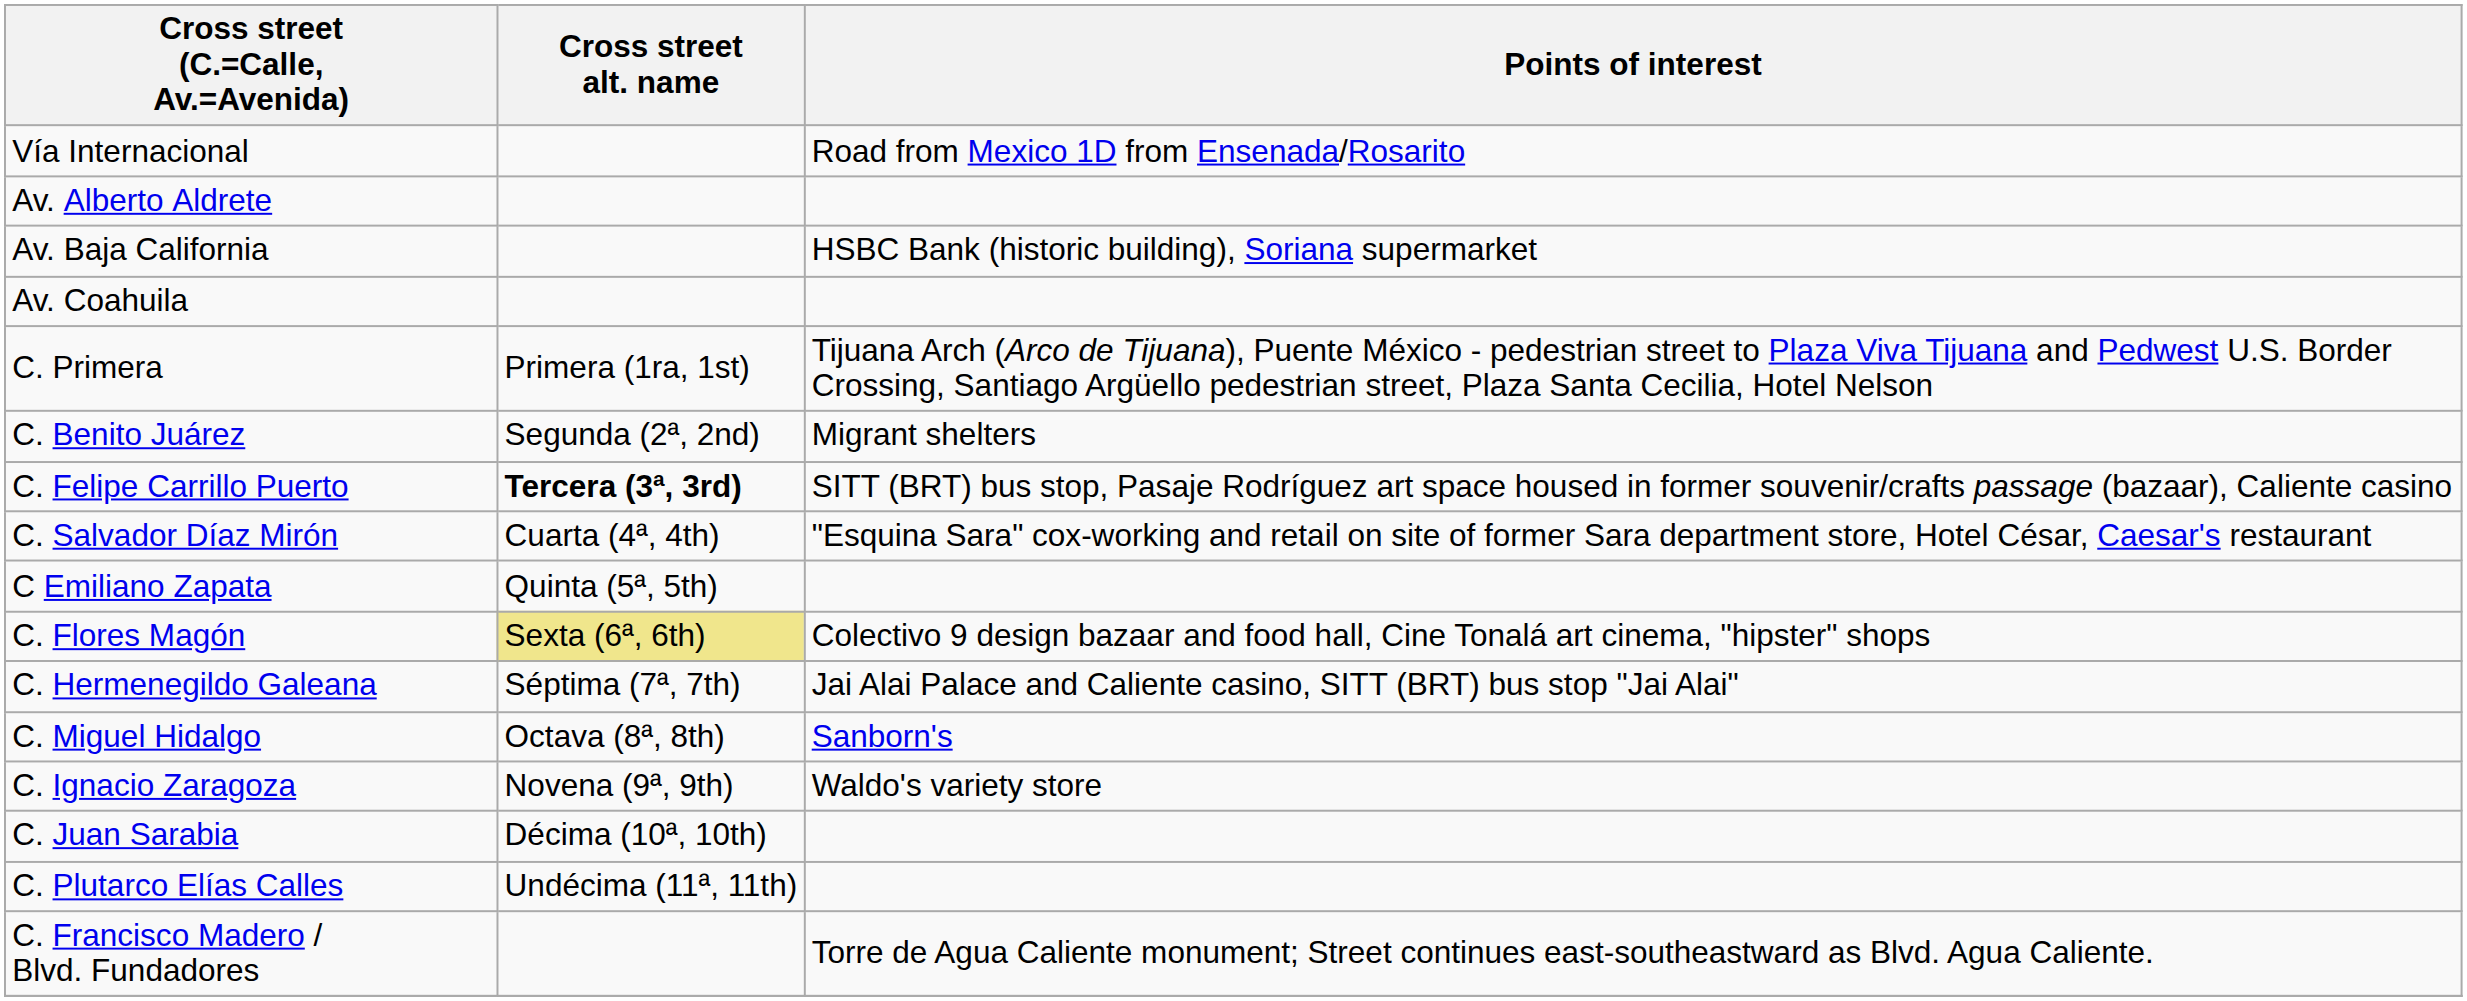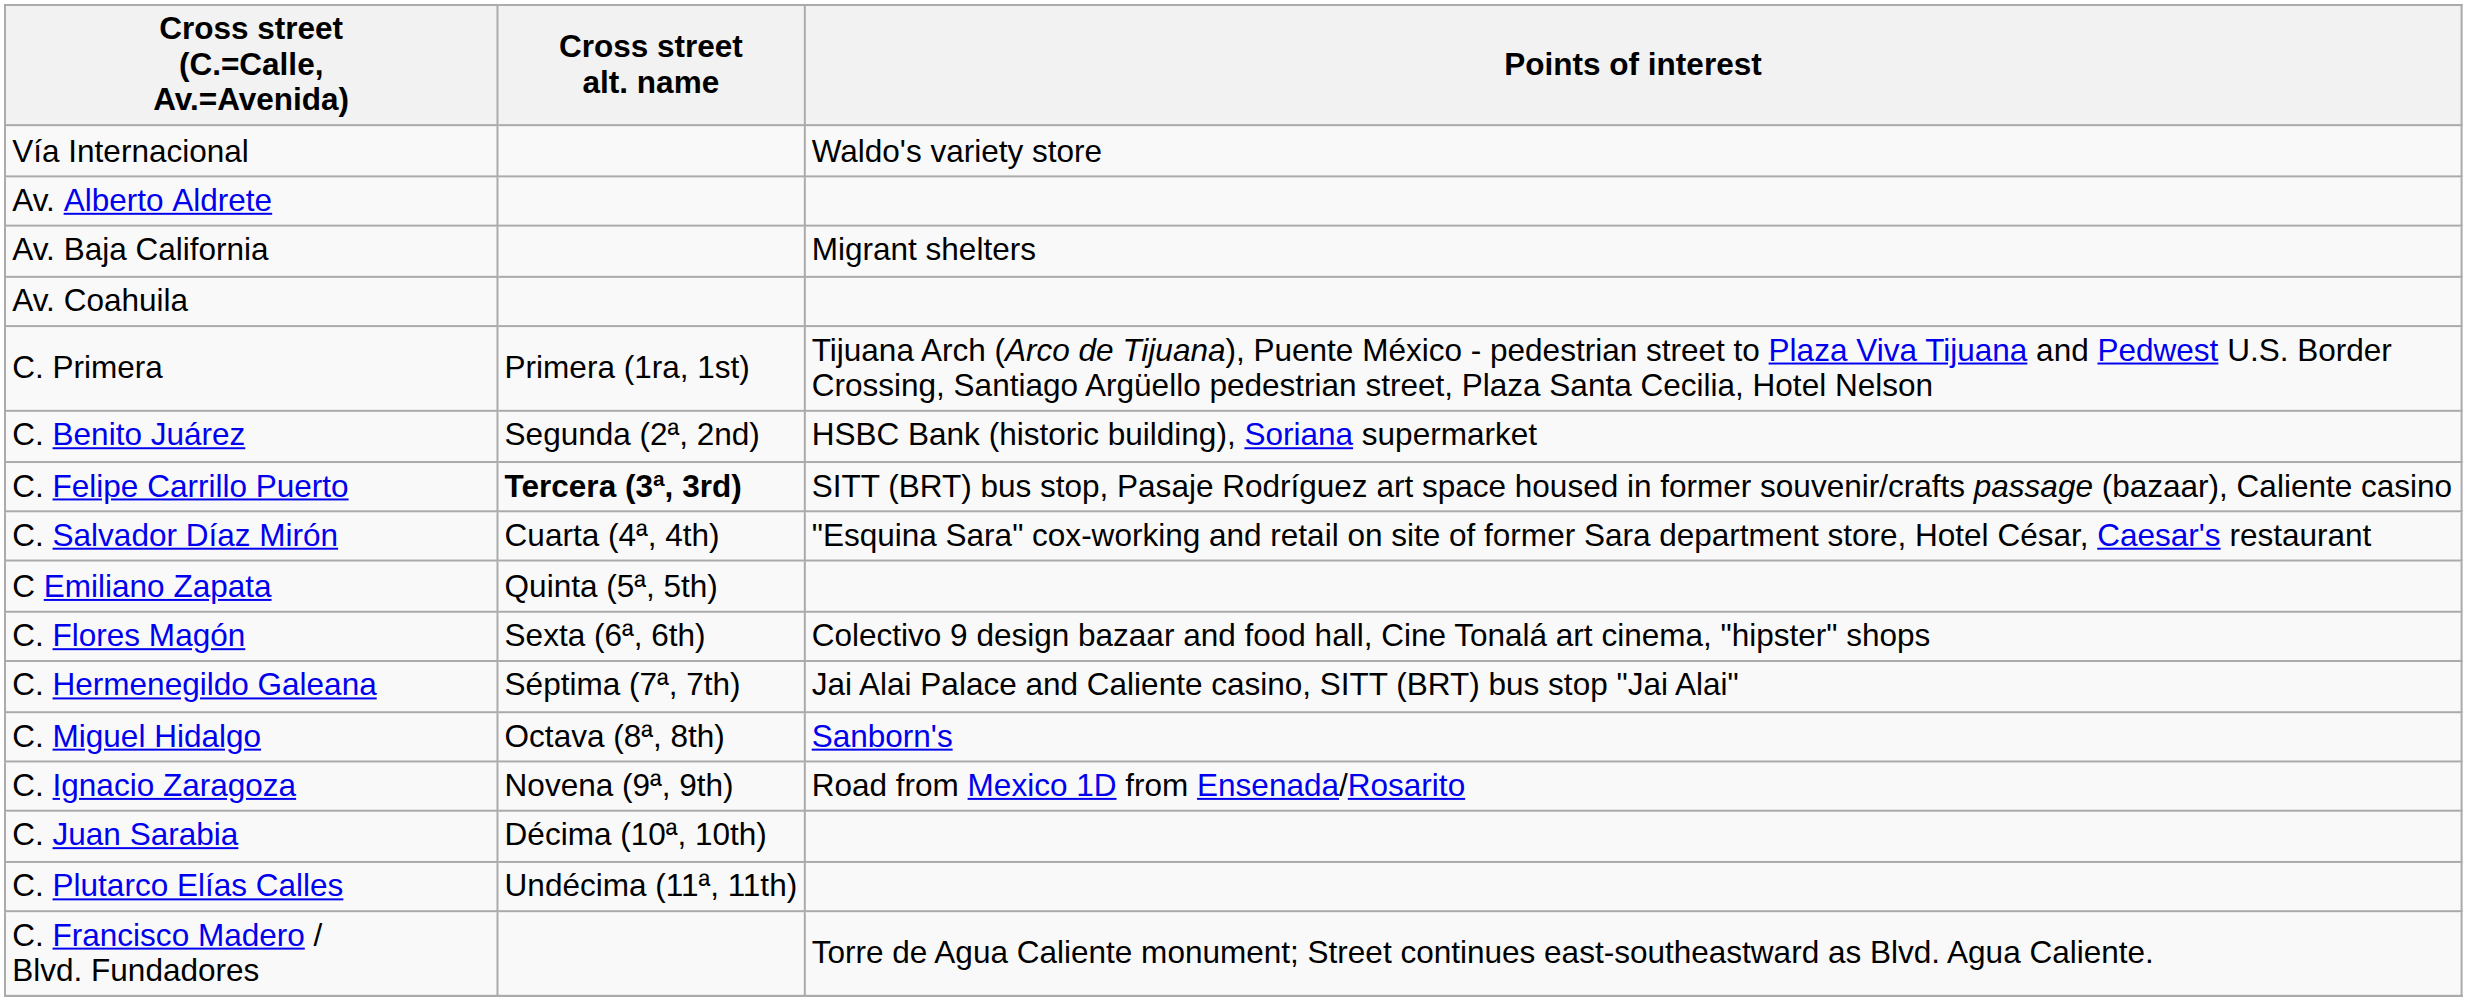 <table class="wikitable" align="center">
 <tr>
 <th>Cross street<br>(C.=Calle,<br>Av.=Avenida)<br></th>
 <th>Cross street<br>alt. name</th>
 <th>Points of interest</th>
 </tr>
 <tr>
 <td>Vía Internacional</td>
 <td></td>
-<td>Road from <a href='#'>Mexico 1D</a> from <a href='#'>Ensenada</a>/<a href='#'>Rosarito</a></td>
+<td>Waldo's variety store</td>
 </tr>
 <tr>
 <td>Av. <a href='#'>Alberto Aldrete</a></td>
 <td></td>
 <td></td>
 </tr>
 <tr>
 <td>Av. Baja California</td>
 <td></td>
-<td>HSBC Bank (historic building), <a href='#'>Soriana</a> supermarket</td>
+<td>Migrant shelters</td>
 </tr>
 <tr>
 <td>Av. Coahuila</td>
 <td></td>
 <td></td>
 </tr>
 <tr>
 <td>C. Primera</td>
 <td>Primera (1ra, 1st)</td>
 <td>Tijuana Arch (<em>Arco de Tijuana</em>), Puente México - pedestrian street to <a href='#'>Plaza Viva Tijuana</a> and <a href='#'>Pedwest</a> U.S. Border Crossing, Santiago Argüello pedestrian street, Plaza Santa Cecilia, Hotel Nelson</td>
 </tr>
 <tr>
 <td>C. <a href='#'>Benito&nbsp;Juárez</a></td>
 <td>Segunda (2ª, 2nd)</td>
-<td>Migrant shelters</td>
+<td>HSBC Bank (historic building), <a href='#'>Soriana</a> supermarket</td>
 </tr>
 <tr>
 <td>C. <a href='#'>Felipe&nbsp;Carrillo&nbsp;Puerto</a></td>
 <td><strong>Tercera (3ª, 3rd)</strong></td>
 <td>SITT (BRT) bus stop, Pasaje Rodríguez art space housed in former souvenir/crafts <em>passage</em> (bazaar), Caliente casino</td>
 </tr>
 <tr>
 <td>C. <a href='#'>Salvador&nbsp;Díaz&nbsp;Mirón</a></td>
 <td>Cuarta (4ª, 4th)</td>
 <td>"Esquina Sara" cox-working and retail on site of former Sara department store, Hotel César, <a href='#'>Caesar's</a> restaurant</td>
 </tr>
 <tr>
 <td>C <a href='#'>Emiliano&nbsp;Zapata</a></td>
 <td>Quinta (5ª, 5th)</td>
 <td></td>
 </tr>
 <tr>
 <td>C. <a href='#'>Flores&nbsp;Magón</a></td>
-<td style="background: khaki;">Sexta (6ª, 6th)</td>
+<td>Sexta (6ª, 6th)</td>
 <td>Colectivo 9 design bazaar and food hall, Cine Tonalá art cinema, "hipster" shops</td>
 </tr>
 <tr>
 <td>C. <a href='#'>Hermenegildo&nbsp;Galeana</a></td>
 <td>Séptima (7ª, 7th)</td>
 <td>Jai Alai Palace and Caliente casino, SITT (BRT) bus stop "Jai Alai"</td>
 </tr>
 <tr>
 <td>C. <a href='#'>Miguel&nbsp;Hidalgo</a></td>
 <td>Octava (8ª, 8th)</td>
 <td><a href='#'>Sanborn's</a></td>
 </tr>
 <tr>
 <td>C. <a href='#'>Ignacio&nbsp;Zaragoza</a></td>
 <td>Novena (9ª, 9th)</td>
-<td>Waldo's variety store</td>
+<td>Road from <a href='#'>Mexico 1D</a> from <a href='#'>Ensenada</a>/<a href='#'>Rosarito</a></td>
 </tr>
 <tr>
 <td>C. <a href='#'>Juan Sarabia</a></td>
 <td>Décima (10ª, 10th)</td>
 <td></td>
 </tr>
 <tr>
 <td>C. <a href='#'>Plutarco&nbsp;Elías&nbsp;Calles</a></td>
 <td>Undécima (11ª, 11th)</td>
 <td></td>
 </tr>
 <tr>
 <td>C. <a href='#'>Francisco&nbsp;Madero</a> / Blvd. Fundadores</td>
 <td></td>
 <td>Torre de Agua Caliente monument; Street continues east-southeastward as Blvd. Agua Caliente.</td>
 </tr>
 <tr>
 </tr>
 </table>
